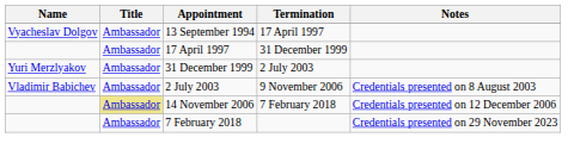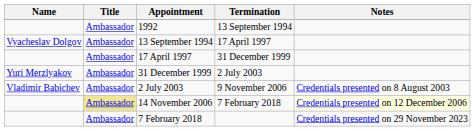 <table class="wikitable">
 <tr valign="middle">
 <th>Name</th>
 <th>Title</th>
 <th>Appointment</th>
 <th>Termination</th>
 <th>Notes</th>
 </tr>
 <tr>
+</tr>
+<tr>
+<td></td>
+<td><a href='#'>Ambassador</a></td>
+<td>1992</td>
+<td>13 September 1994</td>
+<td></td>
 </tr>
 <tr>
 <td><a href='#'>Vyacheslav Dolgov</a></td>
 <td><a href='#'>Ambassador</a></td>
 <td>13 September 1994</td>
 <td>17 April 1997</td>
 <td></td>
 </tr>
 <tr>
 <td></td>
 <td><a href='#'>Ambassador</a></td>
 <td>17 April 1997</td>
 <td>31 December 1999</td>
 <td></td>
 </tr>
 <tr>
 <td><a href='#'>Yuri Merzlyakov</a></td>
 <td><a href='#'>Ambassador</a></td>
 <td>31 December 1999</td>
 <td>2 July 2003</td>
 <td></td>
 </tr>
 <tr>
 <td><a href='#'>Vladimir Babichev</a></td>
 <td><a href='#'>Ambassador</a></td>
 <td>2 July 2003</td>
 <td>9 November 2006</td>
 <td><a href='#'>Credentials presented</a> on 8 August 2003</td>
 </tr>
 <tr>
 <td></td>
 <td style="background: khaki;"><a href='#'>Ambassador</a></td>
 <td>14 November 2006</td>
 <td>7 February 2018</td>
-<td><a href='#'>Credentials presented</a> on 12 December 2006</td>
+<td style="background: lightyellow;"><a href='#'>Credentials presented</a> on 12 December 2006</td>
 </tr>
 <tr>
 <td></td>
 <td><a href='#'>Ambassador</a></td>
 <td>7 February 2018</td>
 <td></td>
 <td><a href='#'>Credentials presented</a> on 29 November 2023</td>
 </tr>
 </table>
